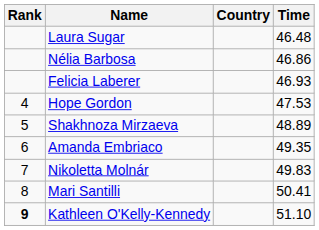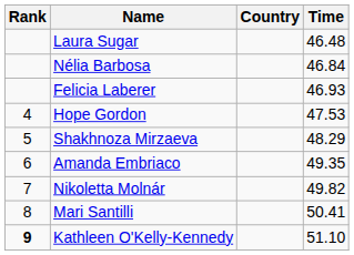 <table class="wikitable" style="text-align:center">
 <tr>
 <th>Rank</th>
 <th>Name</th>
 <th>Country</th>
 <th>Time</th>
 </tr>
 <tr>
 <td></td>
 <td align="left"><a href='#'>Laura Sugar</a></td>
 <td align="left"></td>
 <td>46.48</td>
 </tr>
 <tr>
 <td></td>
 <td align="left"><a href='#'>Nélia Barbosa</a></td>
 <td align="left"></td>
-<td>46.86</td>
+<td>46.84</td>
 </tr>
 <tr>
 <td></td>
 <td align="left"><a href='#'>Felicia Laberer</a></td>
 <td align="left"></td>
 <td>46.93</td>
 </tr>
 <tr>
 <td>4</td>
 <td align="left"><a href='#'>Hope Gordon</a></td>
 <td align="left"></td>
 <td>47.53</td>
 </tr>
 <tr>
 <td>5</td>
 <td align="left"><a href='#'>Shakhnoza Mirzaeva</a></td>
 <td align="left"></td>
-<td>48.89</td>
+<td>48.29</td>
 </tr>
 <tr>
 <td>6</td>
 <td align="left"><a href='#'>Amanda Embriaco</a></td>
 <td align="left"></td>
 <td>49.35</td>
 </tr>
 <tr>
 <td>7</td>
 <td align="left"><a href='#'>Nikoletta Molnár</a></td>
 <td align="left"></td>
-<td>49.83</td>
+<td>49.82</td>
 </tr>
 <tr>
 <td>8</td>
 <td align="left"><a href='#'>Mari Santilli</a></td>
 <td align="left"></td>
 <td>50.41</td>
 </tr>
 <tr>
 <td><strong>9</strong></td>
 <td align="left"><a href='#'>Kathleen O'Kelly-Kennedy</a></td>
 <td align="left"></td>
 <td>51.10</td>
 </tr>
 </table>
